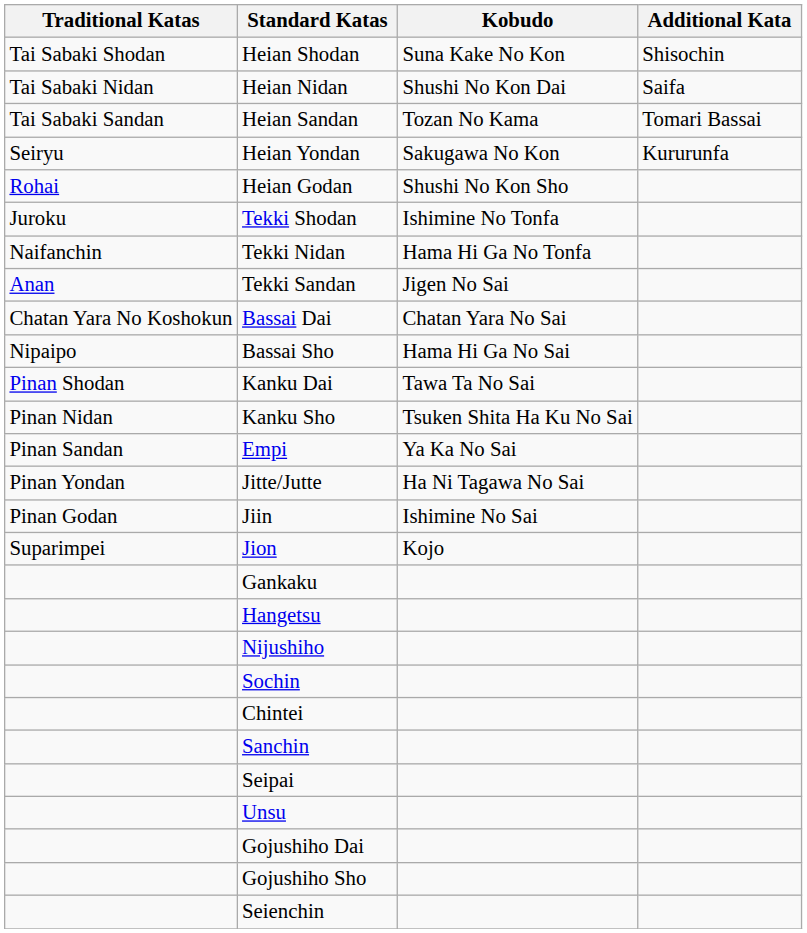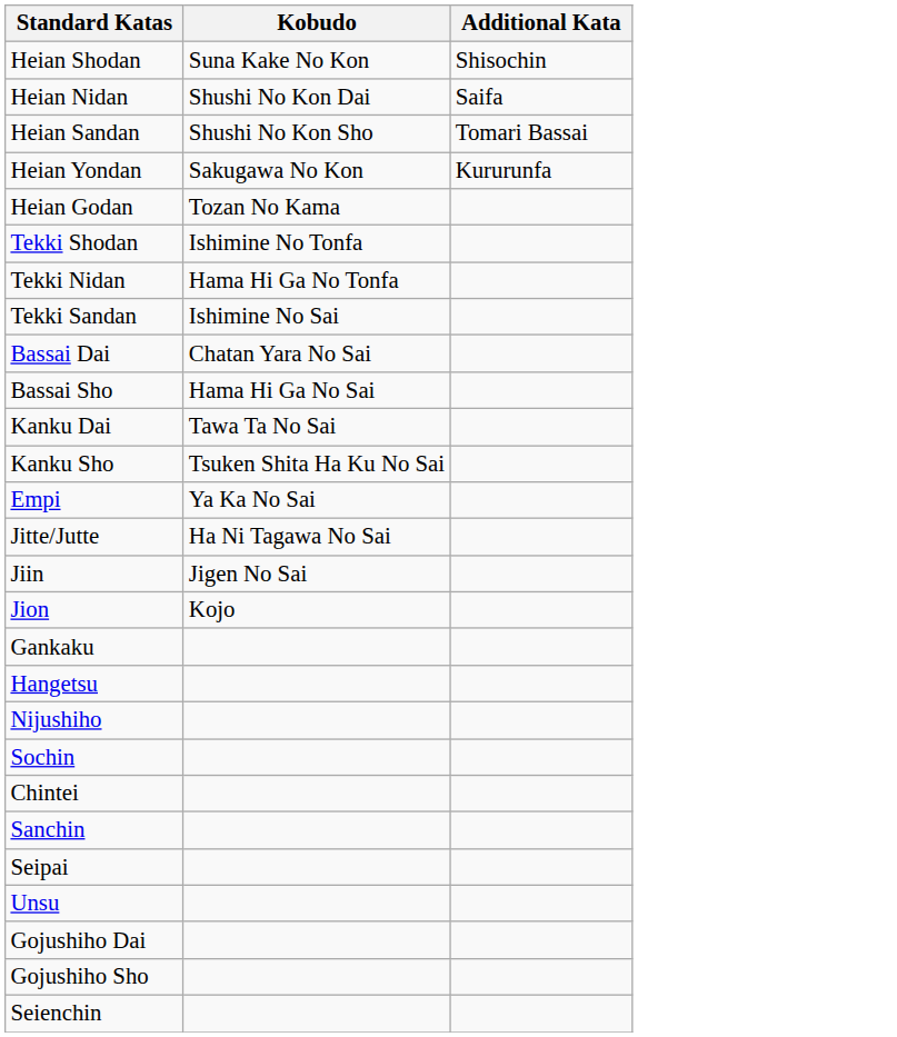 <table class="wikitable">
 <tr>
-<th> Traditional Katas </th>
 <th> Standard Katas </th>
 <th> Kobudo </th>
 <th> Additional Kata </th>
 </tr>
 <tr>
-<td>Tai Sabaki Shodan</td>
 <td>Heian Shodan</td>
 <td>Suna Kake No Kon</td>
 <td>Shisochin</td>
 </tr>
 <tr>
-<td>Tai Sabaki Nidan</td>
 <td>Heian Nidan</td>
 <td>Shushi No Kon Dai</td>
 <td>Saifa</td>
 </tr>
 <tr>
-<td>Tai Sabaki Sandan</td>
 <td>Heian Sandan</td>
-<td>Tozan No Kama</td>
+<td>Shushi No Kon Sho</td>
 <td>Tomari Bassai</td>
 </tr>
 <tr>
-<td>Seiryu</td>
 <td>Heian Yondan</td>
 <td>Sakugawa No Kon</td>
 <td>Kururunfa</td>
 </tr>
 <tr>
-<td><a href='#'>Rohai</a></td>
 <td>Heian Godan</td>
-<td>Shushi No Kon Sho</td>
+<td>Tozan No Kama</td>
 <td></td>
 </tr>
 <tr>
-<td>Juroku</td>
 <td><a href='#'>Tekki</a> Shodan</td>
 <td>Ishimine No Tonfa</td>
 <td></td>
 </tr>
 <tr>
-<td>Naifanchin</td>
 <td>Tekki Nidan</td>
 <td>Hama Hi Ga No Tonfa</td>
 <td></td>
 </tr>
 <tr>
-<td><a href='#'>Anan</a></td>
 <td>Tekki Sandan</td>
-<td>Jigen No Sai</td>
+<td>Ishimine No Sai</td>
 <td></td>
 </tr>
 <tr>
-<td>Chatan Yara No Koshokun</td>
 <td><a href='#'>Bassai</a> Dai</td>
 <td>Chatan Yara No Sai</td>
 <td></td>
 </tr>
 <tr>
-<td>Nipaipo</td>
 <td>Bassai Sho</td>
 <td>Hama Hi Ga No Sai</td>
 <td></td>
 </tr>
 <tr>
-<td><a href='#'>Pinan</a> Shodan</td>
 <td>Kanku Dai</td>
 <td>Tawa Ta No Sai</td>
 <td></td>
 </tr>
 <tr>
-<td>Pinan Nidan</td>
 <td>Kanku Sho</td>
 <td>Tsuken Shita Ha Ku No Sai</td>
 <td></td>
 </tr>
 <tr>
-<td>Pinan Sandan</td>
 <td><a href='#'>Empi</a></td>
 <td>Ya Ka No Sai</td>
 <td></td>
 </tr>
 <tr>
-<td>Pinan Yondan</td>
 <td>Jitte/Jutte</td>
 <td>Ha Ni Tagawa No Sai</td>
 <td></td>
 </tr>
 <tr>
-<td>Pinan Godan</td>
 <td>Jiin</td>
-<td>Ishimine No Sai</td>
+<td>Jigen No Sai</td>
 <td></td>
 </tr>
 <tr>
-<td>Suparimpei</td>
 <td><a href='#'>Jion</a></td>
 <td>Kojo</td>
 <td></td>
 </tr>
 <tr>
-<td></td>
 <td>Gankaku</td>
 <td></td>
 <td></td>
 </tr>
 <tr>
-<td></td>
 <td><a href='#'>Hangetsu</a></td>
 <td></td>
 <td></td>
 </tr>
 <tr>
-<td></td>
 <td><a href='#'>Nijushiho</a></td>
 <td></td>
 <td></td>
 </tr>
 <tr>
-<td></td>
 <td><a href='#'>Sochin</a></td>
 <td></td>
 <td></td>
 </tr>
 <tr>
-<td></td>
 <td>Chintei</td>
 <td></td>
 <td></td>
 </tr>
 <tr>
-<td></td>
 <td><a href='#'>Sanchin</a></td>
 <td></td>
 <td></td>
 </tr>
 <tr>
-<td></td>
 <td>Seipai</td>
 <td></td>
 <td></td>
 </tr>
 <tr>
-<td></td>
 <td><a href='#'>Unsu</a></td>
 <td></td>
 <td></td>
 </tr>
 <tr>
-<td></td>
 <td>Gojushiho Dai</td>
 <td></td>
 <td></td>
 </tr>
 <tr>
-<td></td>
 <td>Gojushiho Sho</td>
 <td></td>
 <td></td>
 </tr>
 <tr>
-<td></td>
 <td>Seienchin</td>
 <td></td>
 <td></td>
 </tr>
 </table>
